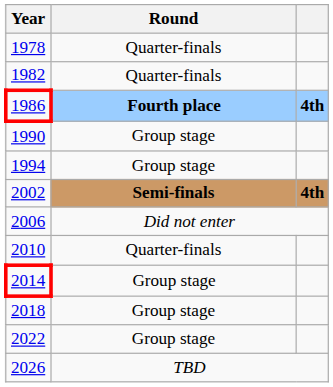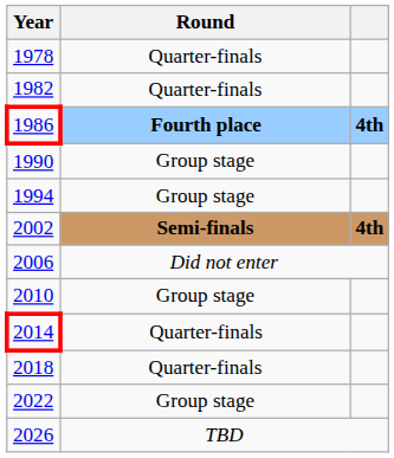 <table class="wikitable" style="text-align: center; font-size:90%">
 <tr>
 <th>Year</th>
 <th style="width:200px">Round</th>
 <th></th>
 </tr>
 <tr>
 <td><a href='#'>1978</a></td>
 <td>Quarter-finals</td>
 <td></td>
 </tr>
 <tr>
 <td><a href='#'>1982</a></td>
 <td>Quarter-finals</td>
 <td></td>
 </tr>
 <tr>
 <td style="border: 3px solid red"><a href='#'>1986</a></td>
 <td bgcolor="9acdff"><strong>Fourth place</strong></td>
 <td bgcolor="9acdff"><strong>4th</strong></td>
 </tr>
 <tr>
 <td><a href='#'>1990</a></td>
 <td>Group stage</td>
 <td></td>
 </tr>
 <tr>
 <td><a href='#'>1994</a></td>
 <td>Group stage</td>
 <td></td>
 </tr>
 <tr>
 <td><a href='#'>2002</a></td>
 <td bgcolor="cc9966"><strong>Semi-finals</strong></td>
 <td bgcolor="cc9966"><strong>4th</strong></td>
 </tr>
 <tr>
 <td><a href='#'>2006</a></td>
 <td colspan="2"><em>Did not enter</em></td>
 </tr>
 <tr>
 <td><a href='#'>2010</a></td>
+<td>Group stage</td>
+<td></td>
+</tr>
+<tr>
+<td style="border: 3px solid red"><a href='#'>2014</a></td>
 <td>Quarter-finals</td>
 <td></td>
 </tr>
 <tr>
-<td style="border: 3px solid red"><a href='#'>2014</a></td>
-<td>Group stage</td>
-<td></td>
-</tr>
-<tr>
 <td><a href='#'>2018</a></td>
-<td>Group stage</td>
+<td>Quarter-finals</td>
 <td></td>
 </tr>
 <tr>
 <td><a href='#'>2022</a></td>
 <td>Group stage</td>
 <td></td>
 </tr>
 <tr>
 <td><a href='#'>2026</a></td>
 <td colspan="2"><em>TBD</em></td>
 </tr>
 </table>
